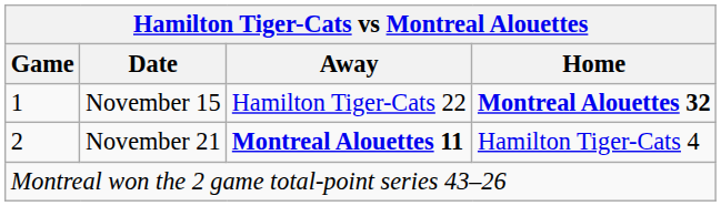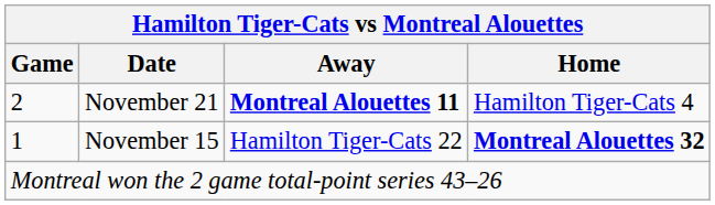 <table class="wikitable">
 <tr>
 <th colspan="4"><a href='#'>Hamilton Tiger-Cats</a> vs <a href='#'>Montreal Alouettes</a></th>
 </tr>
 <tr>
 <th>Game</th>
 <th>Date</th>
 <th>Away</th>
 <th>Home</th>
 </tr>
 <tr>
+<td>2</td>
+<td>November 21</td>
+<td><strong><a href='#'>Montreal Alouettes</a> 11</strong></td>
+<td><a href='#'>Hamilton Tiger-Cats</a> 4</td>
+</tr>
+<tr>
 <td>1</td>
 <td>November 15</td>
 <td><a href='#'>Hamilton Tiger-Cats</a> 22</td>
 <td><strong><a href='#'>Montreal Alouettes</a> 32</strong></td>
 </tr>
 <tr>
-<td>2</td>
-<td>November 21</td>
-<td><strong><a href='#'>Montreal Alouettes</a> 11</strong></td>
-<td><a href='#'>Hamilton Tiger-Cats</a> 4</td>
-</tr>
-<tr>
 <td colspan="4"><em>Montreal won the 2 game total-point series 43–26</em></td>
 </tr>
 </table>
